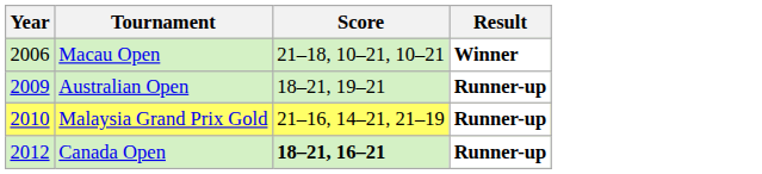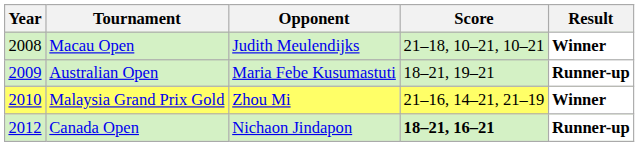 <table class="sortable wikitable" style="font-size: 90%;">
 <tr>
 <th>Year</th>
 <th>Tournament</th>
+<th>Opponent</th>
 <th>Score</th>
 <th>Result</th>
 </tr>
 <tr style="background:#D4F1C5">
-<td align="center">2006</td>
+<td align="center">2008</td>
 <td align="left"><a href='#'>Macau Open</a></td>
+<td align="left"> <a href='#'>Judith Meulendijks</a></td>
 <td align="left">21–18, 10–21, 10–21</td>
 <td style="text-align:left; background:white"> <strong>Winner</strong></td>
 </tr>
 <tr style="background:#D4F1C5">
 <td align="center"><a href='#'>2009</a></td>
 <td align="left"><a href='#'>Australian Open</a></td>
+<td align="left"> <a href='#'>Maria Febe Kusumastuti</a></td>
 <td align="left">18–21, 19–21</td>
 <td style="text-align:left; background:white"> <strong>Runner-up</strong></td>
 </tr>
 <tr style="background:#FFFF67">
 <td align="center"><a href='#'>2010</a></td>
 <td align="left"><a href='#'>Malaysia Grand Prix Gold</a></td>
+<td align="left"> <a href='#'>Zhou Mi</a></td>
 <td align="left">21–16, 14–21, 21–19</td>
-<td style="text-align:left; background:white"> <strong>Runner-up</strong></td>
+<td style="text-align:left; background:white"> <strong>Winner</strong></td>
 </tr>
 <tr style="background:#D4F1C5">
 <td align="center"><a href='#'>2012</a></td>
 <td align="left"><a href='#'>Canada Open</a></td>
+<td align="left"> <a href='#'>Nichaon Jindapon</a></td>
 <td align="left"><strong>18–21, 16–21</strong></td>
 <td style="text-align:left; background:white"> <strong>Runner-up</strong></td>
 </tr>
 </table>
